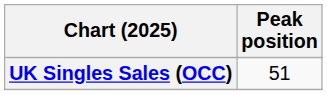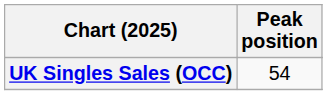 <table class="wikitable sortable plainrowheaders" style="text-align:center">
 <tr>
 <th scope="col">Chart (2025)</th>
 <th scope="col">Peak<br>position</th>
 </tr>
 <tr>
 </tr>
 <tr>
 <th scope="row"><a href='#'>UK Singles Sales</a> (<a href='#'>OCC</a>)</th>
-<td>51</td>
+<td>54</td>
 </tr>
 <tr>
 </tr>
 </table>
